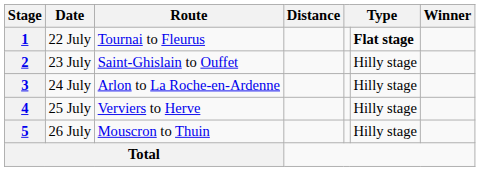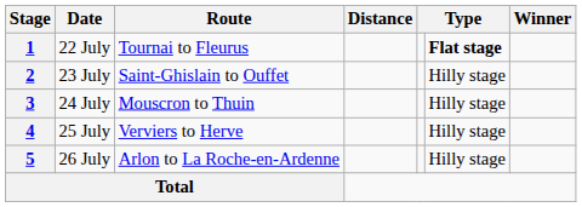 <table class="wikitable">
 <tr>
 <th scope="col">Stage</th>
 <th scope="col">Date</th>
 <th scope="col">Route</th>
 <th scope="col">Distance</th>
 <th scope="col" colspan="2">Type</th>
 <th scope="col">Winner</th>
 </tr>
 <tr>
 <th scope="row" style="text-align:center;"><a href='#'>1</a></th>
 <td style="text-align:center;">22 July</td>
 <td><a href='#'>Tournai</a> to <a href='#'>Fleurus</a></td>
 <td style="text-align:center;"></td>
 <td></td>
 <td><strong>Flat stage</strong></td>
 <td></td>
 </tr>
 <tr>
 <th scope="row" style="text-align:center;"><a href='#'>2</a></th>
 <td style="text-align:center;">23 July</td>
 <td><a href='#'>Saint-Ghislain</a> to <a href='#'>Ouffet</a></td>
 <td style="text-align:center;"></td>
 <td></td>
 <td>Hilly stage</td>
 <td></td>
 </tr>
 <tr>
 <th scope="row" style="text-align:center;"><a href='#'>3</a></th>
 <td style="text-align:center;">24 July</td>
-<td><a href='#'>Arlon</a> to <a href='#'>La Roche-en-Ardenne</a></td>
+<td><a href='#'>Mouscron</a> to <a href='#'>Thuin</a></td>
 <td style="text-align:center;"></td>
 <td></td>
 <td>Hilly stage</td>
 <td></td>
 </tr>
 <tr>
 <th scope="row" style="text-align:center;"><a href='#'>4</a></th>
 <td style="text-align:center;">25 July</td>
 <td><a href='#'>Verviers</a> to <a href='#'>Herve</a></td>
 <td style="text-align:center;"></td>
 <td></td>
 <td>Hilly stage</td>
 <td></td>
 </tr>
 <tr>
 <th scope="row" style="text-align:center;"><a href='#'>5</a></th>
 <td style="text-align:center;">26 July</td>
-<td><a href='#'>Mouscron</a> to <a href='#'>Thuin</a></td>
+<td><a href='#'>Arlon</a> to <a href='#'>La Roche-en-Ardenne</a></td>
 <td style="text-align:center;"></td>
 <td></td>
 <td>Hilly stage</td>
 <td></td>
 </tr>
 <tr>
 <th colspan="3">Total</th>
 <td colspan="4" style="text-align:center;"></td>
 </tr>
 </table>
